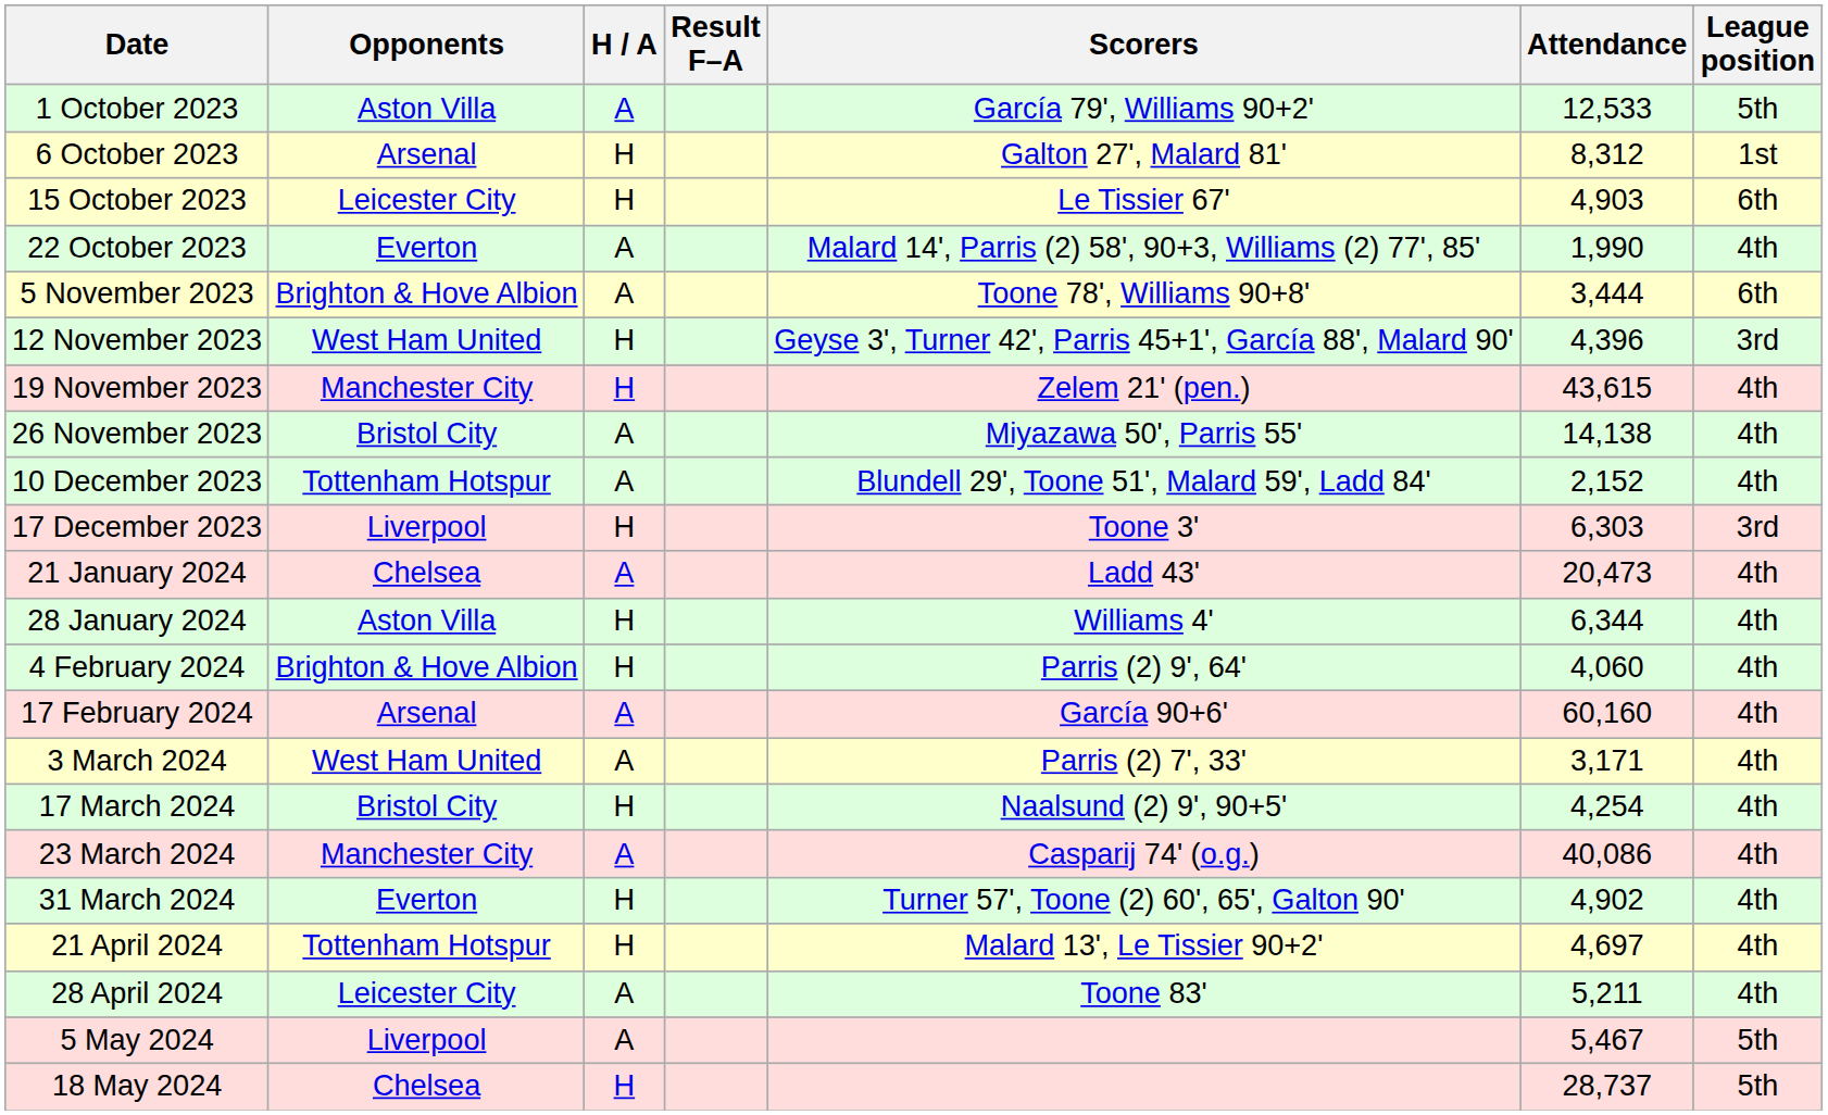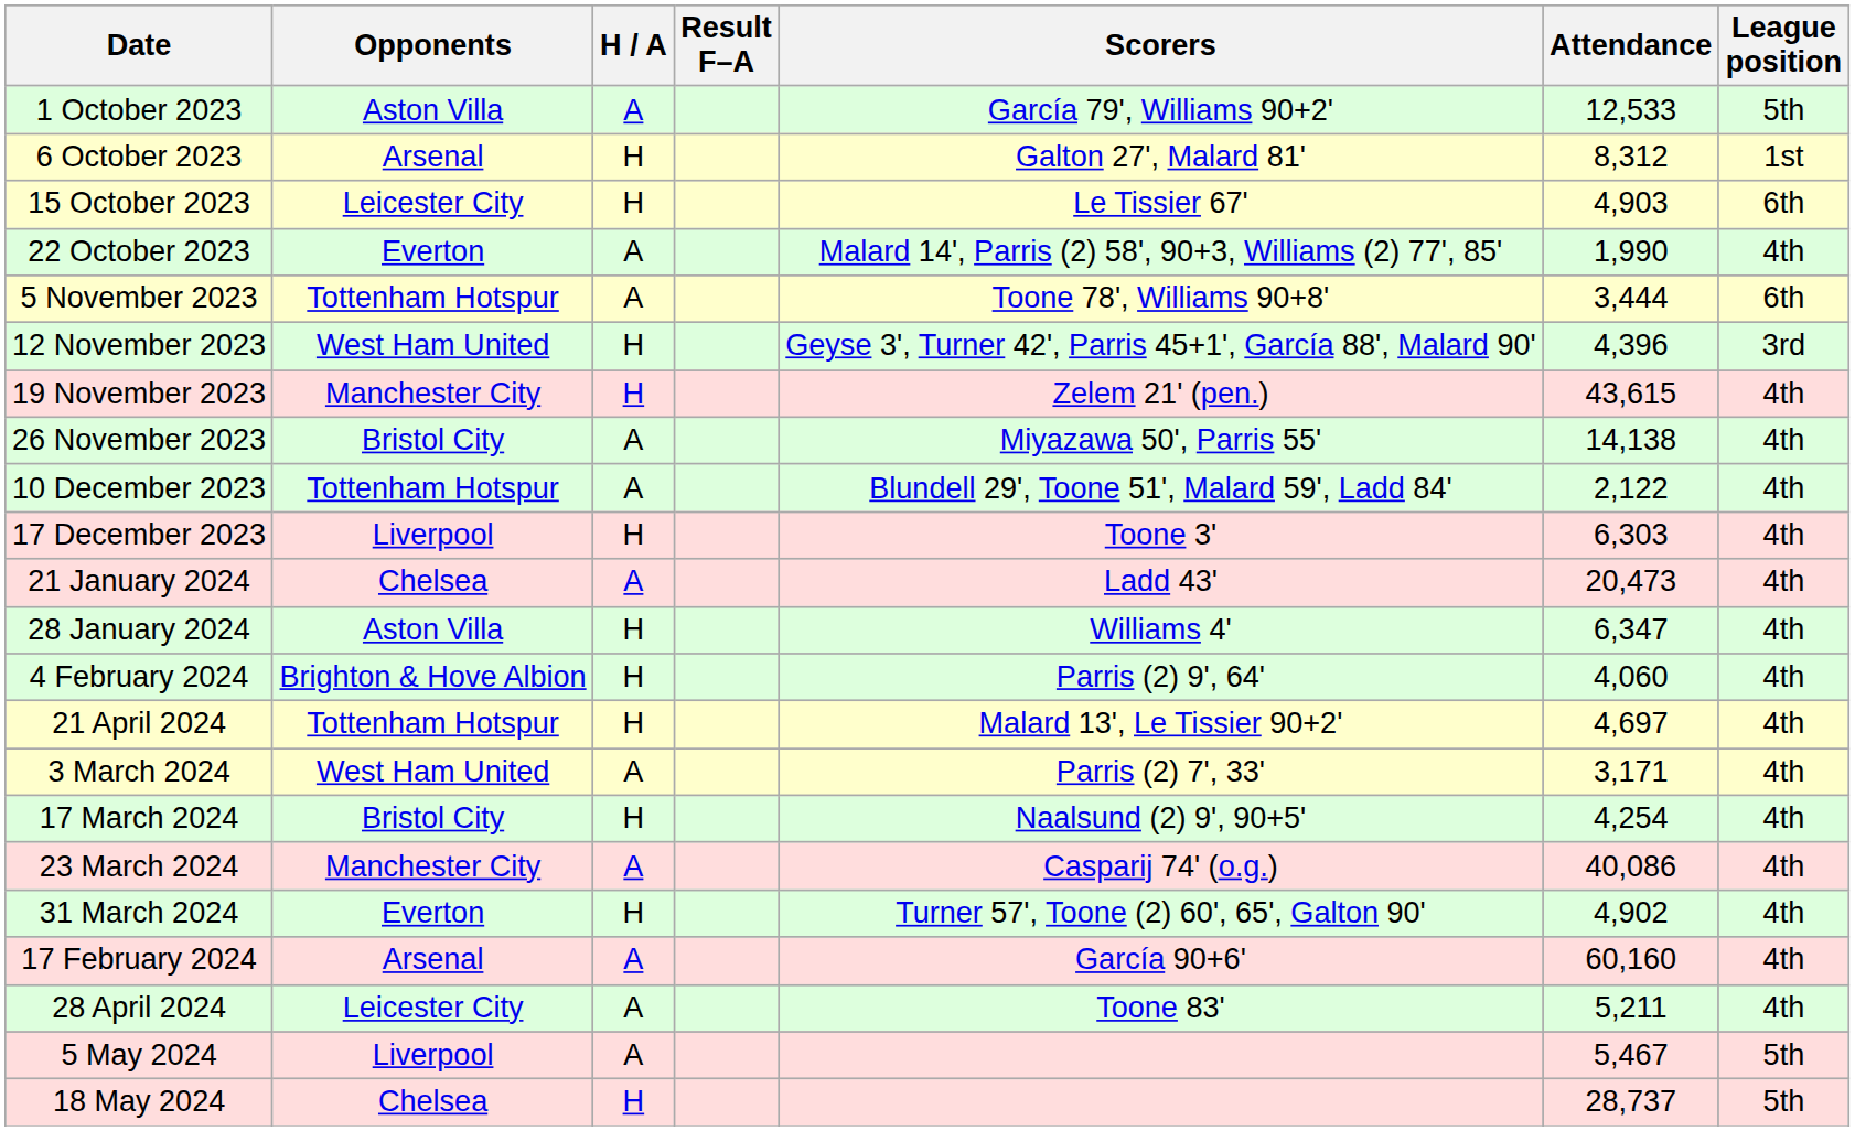 <table class="wikitable" style="text-align:center">
 <tr>
 <th>Date</th>
 <th>Opponents</th>
 <th>H / A</th>
 <th>Result<br>F–A</th>
 <th>Scorers</th>
 <th>Attendance</th>
 <th>League<br>position</th>
 </tr>
 <tr bgcolor=#ddffdd>
 <td>1 October 2023</td>
 <td><a href='#'>Aston Villa</a></td>
 <td><a href='#'>A</a></td>
 <td></td>
 <td><a href='#'>García</a> 79', <a href='#'>Williams</a> 90+2'</td>
 <td>12,533</td>
 <td>5th</td>
 </tr>
 <tr bgcolor=#ffffcc>
 <td>6 October 2023</td>
 <td><a href='#'>Arsenal</a></td>
 <td>H</td>
 <td></td>
 <td><a href='#'>Galton</a> 27', <a href='#'>Malard</a> 81'</td>
 <td>8,312</td>
 <td>1st</td>
 </tr>
 <tr bgcolor=#ffffcc>
 <td>15 October 2023</td>
 <td><a href='#'>Leicester City</a></td>
 <td>H</td>
 <td></td>
 <td><a href='#'>Le Tissier</a> 67'</td>
 <td>4,903</td>
 <td>6th</td>
 </tr>
 <tr bgcolor=#ddffdd>
 <td>22 October 2023</td>
 <td><a href='#'>Everton</a></td>
 <td>A</td>
 <td></td>
 <td><a href='#'>Malard</a> 14', <a href='#'>Parris</a> (2) 58', 90+3, <a href='#'>Williams</a> (2) 77', 85'</td>
 <td>1,990</td>
 <td>4th</td>
 </tr>
 <tr bgcolor=#ffffcc>
 <td>5 November 2023</td>
-<td><a href='#'>Brighton & Hove Albion</a></td>
+<td><a href='#'>Tottenham Hotspur</a></td>
 <td>A</td>
 <td></td>
 <td><a href='#'>Toone</a> 78', <a href='#'>Williams</a> 90+8'</td>
 <td>3,444</td>
 <td>6th</td>
 </tr>
 <tr bgcolor=#ddffdd>
 <td>12 November 2023</td>
 <td><a href='#'>West Ham United</a></td>
 <td>H</td>
 <td></td>
 <td><a href='#'>Geyse</a> 3', <a href='#'>Turner</a> 42', <a href='#'>Parris</a> 45+1', <a href='#'>García</a> 88', <a href='#'>Malard</a> 90'</td>
 <td>4,396</td>
 <td>3rd</td>
 </tr>
 <tr bgcolor=#ffdddd>
 <td>19 November 2023</td>
 <td><a href='#'>Manchester City</a></td>
 <td><a href='#'>H</a></td>
 <td></td>
 <td><a href='#'>Zelem</a> 21' (<a href='#'>pen.</a>)</td>
 <td>43,615</td>
 <td>4th</td>
 </tr>
 <tr bgcolor=#ddffdd>
 <td>26 November 2023</td>
 <td><a href='#'>Bristol City</a></td>
 <td>A</td>
 <td></td>
 <td><a href='#'>Miyazawa</a> 50', <a href='#'>Parris</a> 55'</td>
 <td>14,138</td>
 <td>4th</td>
 </tr>
 <tr bgcolor=#ddffdd>
 <td>10 December 2023</td>
 <td><a href='#'>Tottenham Hotspur</a></td>
 <td>A</td>
 <td></td>
 <td><a href='#'>Blundell</a> 29', <a href='#'>Toone</a> 51', <a href='#'>Malard</a> 59', <a href='#'>Ladd</a> 84'</td>
-<td>2,152</td>
+<td>2,122</td>
 <td>4th</td>
 </tr>
 <tr bgcolor=#ffdddd>
 <td>17 December 2023</td>
 <td><a href='#'>Liverpool</a></td>
 <td>H</td>
 <td></td>
 <td><a href='#'>Toone</a> 3'</td>
 <td>6,303</td>
-<td>3rd</td>
+<td>4th</td>
 </tr>
 <tr bgcolor=#ffdddd>
 <td>21 January 2024</td>
 <td><a href='#'>Chelsea</a></td>
 <td><a href='#'>A</a></td>
 <td></td>
 <td><a href='#'>Ladd</a> 43'</td>
 <td>20,473</td>
 <td>4th</td>
 </tr>
 <tr bgcolor=#ddffdd>
 <td>28 January 2024</td>
 <td><a href='#'>Aston Villa</a></td>
 <td>H</td>
 <td></td>
 <td><a href='#'>Williams</a> 4'</td>
-<td>6,344</td>
+<td>6,347</td>
 <td>4th</td>
 </tr>
 <tr bgcolor=#ddffdd>
 <td>4 February 2024</td>
 <td><a href='#'>Brighton & Hove Albion</a></td>
 <td>H</td>
 <td></td>
 <td><a href='#'>Parris</a> (2) 9', 64'</td>
 <td>4,060</td>
 <td>4th</td>
 </tr>
-<tr bgcolor=#ffdddd>
-<td>17 February 2024</td>
-<td><a href='#'>Arsenal</a></td>
-<td><a href='#'>A</a></td>
+<tr bgcolor=#ffffcc>
+<td>21 April 2024</td>
+<td><a href='#'>Tottenham Hotspur</a></td>
+<td>H</td>
 <td></td>
-<td><a href='#'>García</a> 90+6'</td>
-<td>60,160</td>
+<td><a href='#'>Malard</a> 13', <a href='#'>Le Tissier</a> 90+2'</td>
+<td>4,697</td>
 <td>4th</td>
 </tr>
 <tr bgcolor=#ffffcc>
 <td>3 March 2024</td>
 <td><a href='#'>West Ham United</a></td>
 <td>A</td>
 <td></td>
 <td><a href='#'>Parris</a> (2) 7', 33'</td>
 <td>3,171</td>
 <td>4th</td>
 </tr>
 <tr bgcolor=#ddffdd>
 <td>17 March 2024</td>
 <td><a href='#'>Bristol City</a></td>
 <td>H</td>
 <td></td>
 <td><a href='#'>Naalsund</a> (2) 9', 90+5'</td>
 <td>4,254</td>
 <td>4th</td>
 </tr>
 <tr bgcolor=#ffdddd>
 <td>23 March 2024</td>
 <td><a href='#'>Manchester City</a></td>
 <td><a href='#'>A</a></td>
 <td></td>
 <td><a href='#'>Casparij</a> 74' (<a href='#'>o.g.</a>)</td>
 <td>40,086</td>
 <td>4th</td>
 </tr>
 <tr bgcolor=#ddffdd>
 <td>31 March 2024</td>
 <td><a href='#'>Everton</a></td>
 <td>H</td>
 <td></td>
 <td><a href='#'>Turner</a> 57', <a href='#'>Toone</a> (2) 60', 65', <a href='#'>Galton</a> 90'</td>
 <td>4,902</td>
 <td>4th</td>
 </tr>
-<tr bgcolor=#ffffcc>
-<td>21 April 2024</td>
-<td><a href='#'>Tottenham Hotspur</a></td>
-<td>H</td>
+<tr bgcolor=#ffdddd>
+<td>17 February 2024</td>
+<td><a href='#'>Arsenal</a></td>
+<td><a href='#'>A</a></td>
 <td></td>
-<td><a href='#'>Malard</a> 13', <a href='#'>Le Tissier</a> 90+2'</td>
-<td>4,697</td>
+<td><a href='#'>García</a> 90+6'</td>
+<td>60,160</td>
 <td>4th</td>
 </tr>
 <tr bgcolor=#ddffdd>
 <td>28 April 2024</td>
 <td><a href='#'>Leicester City</a></td>
 <td>A</td>
 <td></td>
 <td><a href='#'>Toone</a> 83'</td>
 <td>5,211</td>
 <td>4th</td>
 </tr>
 <tr bgcolor=#ffdddd>
 <td>5 May 2024</td>
 <td><a href='#'>Liverpool</a></td>
 <td>A</td>
 <td></td>
 <td></td>
 <td>5,467</td>
 <td>5th</td>
 </tr>
 <tr bgcolor=#ffdddd>
 <td>18 May 2024</td>
 <td><a href='#'>Chelsea</a></td>
 <td><a href='#'>H</a></td>
 <td></td>
 <td></td>
 <td>28,737</td>
 <td>5th</td>
 </tr>
 </table>
